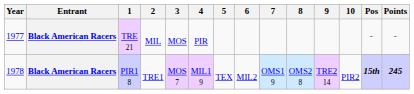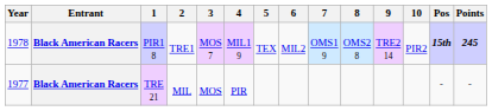 <table class="wikitable" style="text-align:center; font-size:90%">
 <tr>
 <th>Year</th>
 <th>Entrant</th>
 <th>1</th>
 <th>2</th>
 <th>3</th>
 <th>4</th>
 <th>5</th>
 <th>6</th>
 <th>7</th>
 <th>8</th>
 <th>9</th>
 <th>10</th>
 <th>Pos</th>
 <th>Points</th>
 </tr>
 <tr>
+<td><a href='#'>1978</a></td>
+<th><a href='#'>Black American Racers</a></th>
+<td style="background-color:#CFCFFF"> <br> <a href='#'>PIR1</a><br><small>8</small></td>
+<td> <br> <a href='#'>TRE1</a></td>
+<td style="background-color:#EFCFFF"> <br> <a href='#'>MOS</a><br><small>7</small></td>
+<td style="background-color:#EFCFFF"> <br> <a href='#'>MIL1</a><br><small>9</small></td>
+<td> <br> <a href='#'>TEX</a></td>
+<td> <br> <a href='#'>MIL2</a></td>
+<td style="background-color:#CFEAFF"> <br> <a href='#'>OMS1</a><br><small>9</small></td>
+<td style="background-color:#CFEAFF"> <br> <a href='#'>OMS2</a><br><small>8</small></td>
+<td style="background-color:#EFCFFF"> <br> <a href='#'>TRE2</a><br><small>14</small></td>
+<td> <br> <a href='#'>PIR2</a></td>
+<td style="background:#CFCFFF;"><strong><em>15th</em></strong></td>
+<td style="background:#CFCFFF;"><strong><em>245</em></strong></td>
+</tr>
+<tr>
 <td><a href='#'>1977</a></td>
 <th><a href='#'>Black American Racers</a></th>
 <td style="background:#EFCFFF;"> <br> <a href='#'>TRE</a><br><small>21</small></td>
 <td> <br> <a href='#'>MIL</a></td>
 <td> <br> <a href='#'>MOS</a></td>
 <td> <br> <a href='#'>PIR</a></td>
 <td></td>
 <td></td>
 <td></td>
 <td></td>
 <td></td>
 <td></td>
 <td><strong><em>-</em></strong></td>
 <td><strong><em>-</em></strong></td>
 </tr>
-<tr>
-<td><a href='#'>1978</a></td>
-<th><a href='#'>Black American Racers</a></th>
-<td style="background-color:#CFCFFF"> <br> <a href='#'>PIR1</a><br><small>8</small></td>
-<td> <br> <a href='#'>TRE1</a></td>
-<td style="background-color:#EFCFFF"> <br> <a href='#'>MOS</a><br><small>7</small></td>
-<td style="background-color:#EFCFFF"> <br> <a href='#'>MIL1</a><br><small>9</small></td>
-<td> <br> <a href='#'>TEX</a></td>
-<td> <br> <a href='#'>MIL2</a></td>
-<td style="background-color:#CFEAFF"> <br> <a href='#'>OMS1</a><br><small>9</small></td>
-<td style="background-color:#CFEAFF"> <br> <a href='#'>OMS2</a><br><small>8</small></td>
-<td style="background-color:#EFCFFF"> <br> <a href='#'>TRE2</a><br><small>14</small></td>
-<td> <br> <a href='#'>PIR2</a></td>
-<td style="background:#CFCFFF;"><strong><em>15th</em></strong></td>
-<td style="background:#CFCFFF;"><strong><em>245</em></strong></td>
-</tr>
 </table>
